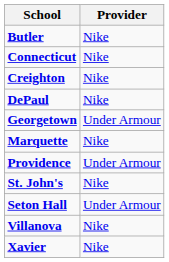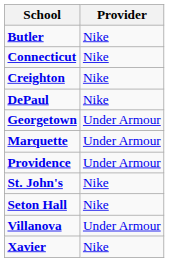 <table class="wikitable sortable">
 <tr>
 <th>School</th>
 <th>Provider</th>
 </tr>
 <tr>
 <td><strong><a href='#'>Butler</a></strong></td>
 <td><a href='#'>Nike</a></td>
 </tr>
 <tr>
 <td><strong><a href='#'>Connecticut</a></strong></td>
 <td><a href='#'>Nike</a></td>
 </tr>
 <tr>
 <td><strong><a href='#'>Creighton</a></strong></td>
 <td><a href='#'>Nike</a></td>
 </tr>
 <tr>
 <td><strong><a href='#'>DePaul</a></strong></td>
 <td><a href='#'>Nike</a></td>
 </tr>
 <tr>
 <td><strong><a href='#'>Georgetown</a></strong></td>
 <td><a href='#'>Under Armour</a></td>
 </tr>
 <tr>
 <td><strong><a href='#'>Marquette</a></strong></td>
-<td><a href='#'>Nike</a></td>
+<td><a href='#'>Under Armour</a></td>
 </tr>
 <tr>
 <td><strong><a href='#'>Providence</a></strong></td>
 <td><a href='#'>Under Armour</a></td>
 </tr>
 <tr>
 <td><strong><a href='#'>St. John's</a></strong></td>
 <td><a href='#'>Nike</a></td>
 </tr>
 <tr>
 <td><strong><a href='#'>Seton Hall</a></strong></td>
-<td><a href='#'>Under Armour</a></td>
+<td><a href='#'>Nike</a></td>
 </tr>
 <tr>
 <td><strong><a href='#'>Villanova</a></strong></td>
-<td><a href='#'>Nike</a></td>
+<td><a href='#'>Under Armour</a></td>
 </tr>
 <tr>
 <td><strong><a href='#'>Xavier</a></strong></td>
 <td><a href='#'>Nike</a></td>
 </tr>
 </table>
